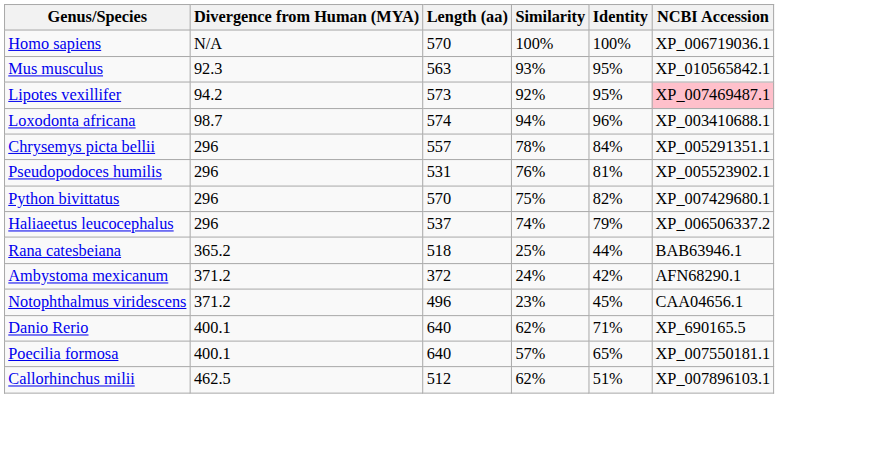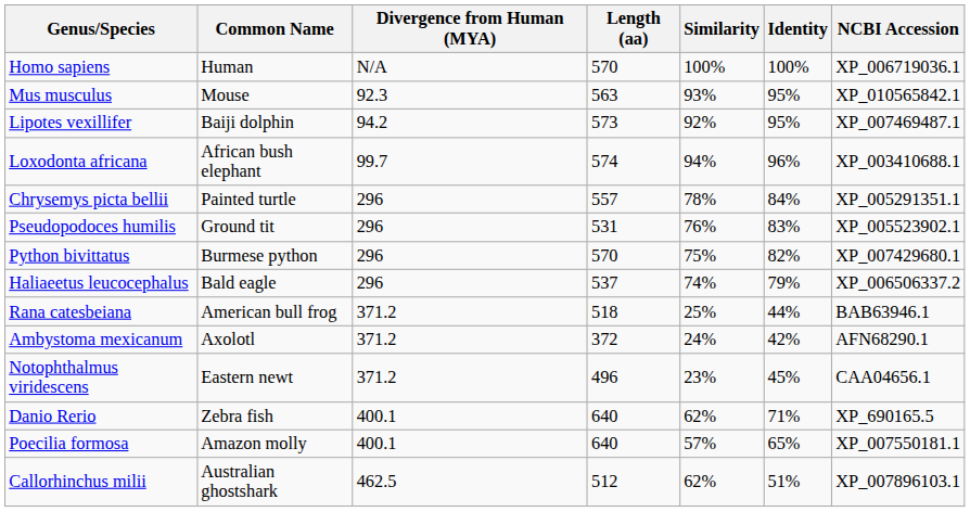 <table class="wikitable sortable">
 <tr>
 <th>Genus/Species</th>
+<th>Common Name</th>
 <th>Divergence from Human (MYA)</th>
 <th>Length (aa)</th>
 <th>Similarity</th>
 <th>Identity</th>
 <th>NCBI Accession</th>
 </tr>
 <tr>
 <td><a href='#'>Homo sapiens</a></td>
+<td>Human</td>
 <td>N/A</td>
 <td>570</td>
 <td>100%</td>
 <td>100%</td>
 <td>XP_006719036.1</td>
 </tr>
 <tr>
 <td><a href='#'>Mus musculus</a></td>
+<td>Mouse</td>
 <td>92.3</td>
 <td>563</td>
 <td>93%</td>
 <td>95%</td>
 <td>XP_010565842.1</td>
 </tr>
 <tr>
 <td><a href='#'>Lipotes vexillifer</a></td>
+<td>Baiji dolphin</td>
 <td>94.2</td>
 <td>573</td>
 <td>92%</td>
 <td>95%</td>
-<td style="background: pink;">XP_007469487.1</td>
+<td>XP_007469487.1</td>
 </tr>
 <tr>
 <td><a href='#'>Loxodonta africana</a></td>
-<td>98.7</td>
+<td>African bush elephant</td>
+<td>99.7</td>
 <td>574</td>
 <td>94%</td>
 <td>96%</td>
 <td>XP_003410688.1</td>
 </tr>
 <tr>
 <td><a href='#'>Chrysemys picta bellii</a></td>
+<td>Painted turtle</td>
 <td>296</td>
 <td>557</td>
 <td>78%</td>
 <td>84%</td>
 <td>XP_005291351.1</td>
 </tr>
 <tr>
 <td><a href='#'>Pseudopodoces humilis</a></td>
+<td>Ground tit</td>
 <td>296</td>
 <td>531</td>
 <td>76%</td>
-<td>81%</td>
+<td>83%</td>
 <td>XP_005523902.1</td>
 </tr>
 <tr>
 <td><a href='#'>Python bivittatus</a></td>
+<td>Burmese python</td>
 <td>296</td>
 <td>570</td>
 <td>75%</td>
 <td>82%</td>
 <td>XP_007429680.1</td>
 </tr>
 <tr>
 <td><a href='#'>Haliaeetus leucocephalus</a></td>
+<td>Bald eagle</td>
 <td>296</td>
 <td>537</td>
 <td>74%</td>
 <td>79%</td>
 <td>XP_006506337.2</td>
 </tr>
 <tr>
 <td><a href='#'>Rana catesbeiana</a></td>
-<td>365.2</td>
+<td>American bull frog</td>
+<td>371.2</td>
 <td>518</td>
 <td>25%</td>
 <td>44%</td>
 <td>BAB63946.1</td>
 </tr>
 <tr>
 <td><a href='#'>Ambystoma mexicanum</a></td>
+<td>Axolotl</td>
 <td>371.2</td>
 <td>372</td>
 <td>24%</td>
 <td>42%</td>
 <td>AFN68290.1</td>
 </tr>
 <tr>
 <td><a href='#'>Notophthalmus viridescens</a></td>
+<td>Eastern newt</td>
 <td>371.2</td>
 <td>496</td>
 <td>23%</td>
 <td>45%</td>
 <td>CAA04656.1</td>
 </tr>
 <tr>
 <td><a href='#'>Danio Rerio</a></td>
+<td>Zebra fish</td>
 <td>400.1</td>
 <td>640</td>
 <td>62%</td>
 <td>71%</td>
 <td>XP_690165.5</td>
 </tr>
 <tr>
 <td><a href='#'>Poecilia formosa</a></td>
+<td>Amazon molly</td>
 <td>400.1</td>
 <td>640</td>
 <td>57%</td>
 <td>65%</td>
 <td>XP_007550181.1</td>
 </tr>
 <tr>
 <td><a href='#'>Callorhinchus milii</a></td>
+<td>Australian ghostshark</td>
 <td>462.5</td>
 <td>512</td>
 <td>62%</td>
 <td>51%</td>
 <td>XP_007896103.1</td>
 </tr>
 </table>
